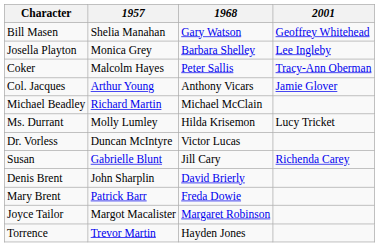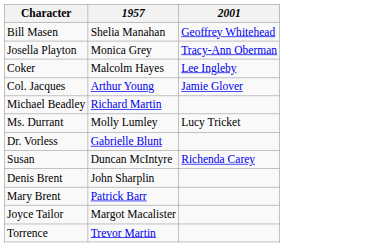 <table class="wikitable">
 <tr>
 <th>Character</th>
 <th><em>1957</em></th>
-<th><em>1968</em></th>
 <th><em>2001</em></th>
 </tr>
 <tr>
 <td>Bill Masen</td>
 <td>Shelia Manahan</td>
-<td><a href='#'>Gary Watson</a></td>
 <td><a href='#'>Geoffrey Whitehead</a></td>
 </tr>
 <tr>
 <td>Josella Playton</td>
 <td>Monica Grey</td>
-<td><a href='#'>Barbara Shelley</a></td>
-<td><a href='#'>Lee Ingleby</a></td>
+<td><a href='#'>Tracy-Ann Oberman</a></td>
 </tr>
 <tr>
 <td>Coker</td>
 <td>Malcolm Hayes</td>
-<td><a href='#'>Peter Sallis</a></td>
-<td><a href='#'>Tracy-Ann Oberman</a></td>
+<td><a href='#'>Lee Ingleby</a></td>
 </tr>
 <tr>
 <td>Col. Jacques</td>
 <td><a href='#'>Arthur Young</a></td>
-<td>Anthony Vicars</td>
 <td><a href='#'>Jamie Glover</a></td>
 </tr>
 <tr>
 <td>Michael Beadley</td>
 <td><a href='#'>Richard Martin</a></td>
-<td>Michael McClain</td>
 <td></td>
 </tr>
 <tr>
 <td>Ms. Durrant</td>
 <td>Molly Lumley</td>
-<td>Hilda Krisemon</td>
 <td>Lucy Tricket</td>
 </tr>
 <tr>
 <td>Dr. Vorless</td>
-<td>Duncan McIntyre</td>
-<td>Victor Lucas</td>
+<td><a href='#'>Gabrielle Blunt</a></td>
 <td></td>
 </tr>
 <tr>
 <td>Susan</td>
-<td><a href='#'>Gabrielle Blunt</a></td>
-<td>Jill Cary</td>
+<td>Duncan McIntyre</td>
 <td><a href='#'>Richenda Carey</a></td>
 </tr>
 <tr>
 <td>Denis Brent</td>
 <td>John Sharplin</td>
-<td><a href='#'>David Brierly</a></td>
 <td></td>
 </tr>
 <tr>
 <td>Mary Brent</td>
 <td><a href='#'>Patrick Barr</a></td>
-<td><a href='#'>Freda Dowie</a></td>
 <td></td>
 </tr>
 <tr>
 <td>Joyce Tailor</td>
 <td>Margot Macalister</td>
-<td><a href='#'>Margaret Robinson</a></td>
 <td></td>
 </tr>
 <tr>
 <td>Torrence</td>
 <td><a href='#'>Trevor Martin</a></td>
-<td>Hayden Jones</td>
 <td></td>
 </tr>
 </table>
